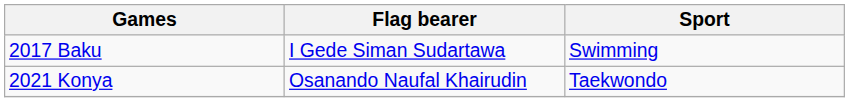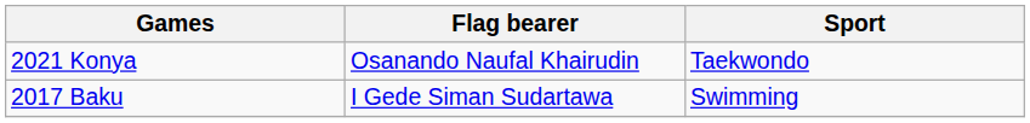 <table class="wikitable sortable">
 <tr>
 <th style="width:14em">Games</th>
 <th style="width:14em">Flag bearer</th>
 <th style="width:14em">Sport</th>
 </tr>
 <tr>
+<td> <a href='#'>2021 Konya</a></td>
+<td><a href='#'>Osanando Naufal Khairudin</a></td>
+<td> <a href='#'>Taekwondo</a></td>
+</tr>
+<tr>
 <td> <a href='#'>2017 Baku</a></td>
 <td><a href='#'>I Gede Siman Sudartawa</a></td>
 <td> <a href='#'>Swimming</a></td>
 </tr>
 <tr>
-<td> <a href='#'>2021 Konya</a></td>
-<td><a href='#'>Osanando Naufal Khairudin</a></td>
-<td> <a href='#'>Taekwondo</a></td>
-</tr>
-<tr>
 </tr>
 </table>
